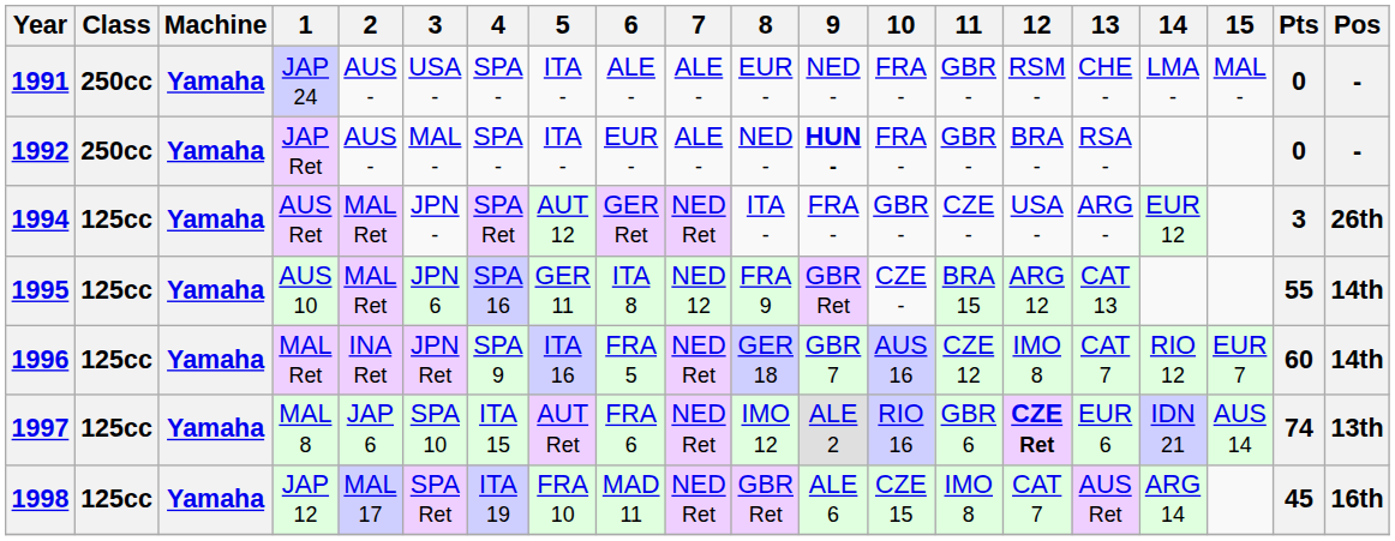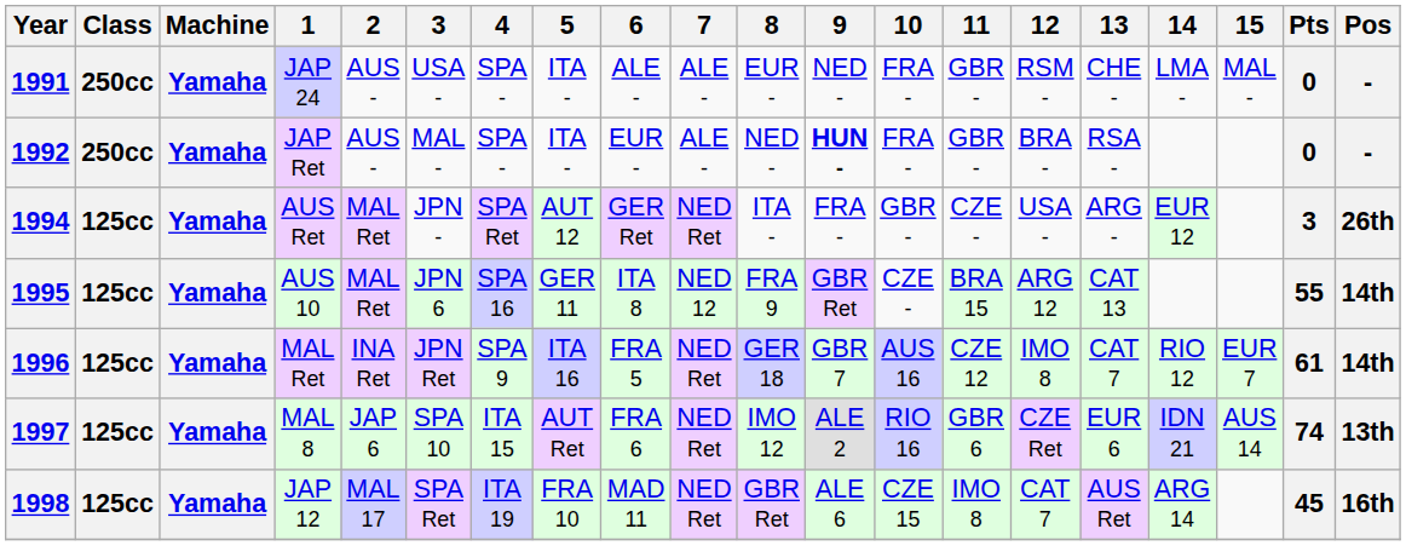 <table class="wikitable" style="text-align:center">
 <tr>
 <th>Year</th>
 <th>Class</th>
 <th>Machine</th>
 <th>1</th>
 <th>2</th>
 <th>3</th>
 <th>4</th>
 <th>5</th>
 <th>6</th>
 <th>7</th>
 <th>8</th>
 <th>9</th>
 <th>10</th>
 <th>11</th>
 <th>12</th>
 <th>13</th>
 <th>14</th>
 <th>15</th>
 <th>Pts</th>
 <th>Pos</th>
 </tr>
 <tr>
 <th><a href='#'>1991</a></th>
 <th>250cc</th>
 <th><a href='#'>Yamaha</a></th>
 <td style="background:#CFCFFF;"><a href='#'>JAP</a><br><small>24</small></td>
 <td><a href='#'>AUS</a> <br><small>-</small></td>
 <td><a href='#'>USA</a>  <br><small>-</small></td>
 <td><a href='#'>SPA</a>  <br><small>-</small></td>
 <td><a href='#'>ITA</a>  <br><small>-</small></td>
 <td><a href='#'>ALE</a>  <br><small>-</small></td>
 <td><a href='#'>ALE</a> <br><small>-</small></td>
 <td><a href='#'>EUR</a>  <br><small>-</small></td>
 <td><a href='#'>NED</a>  <br><small>-</small></td>
 <td><a href='#'>FRA</a>  <br><small>-</small></td>
 <td><a href='#'>GBR</a>  <br><small>-</small></td>
 <td><a href='#'>RSM</a>  <br><small>-</small></td>
 <td><a href='#'>CHE</a>  <br><small>-</small></td>
 <td><a href='#'>LMA</a>  <br><small>-</small></td>
 <td><a href='#'>MAL</a>  <br><small>-</small></td>
 <th>0</th>
 <th>-</th>
 </tr>
 <tr>
 <th><a href='#'>1992</a></th>
 <th>250cc</th>
 <th><a href='#'>Yamaha</a></th>
 <td style="background:#EFCFFF;"><a href='#'>JAP</a> <br><small>Ret</small></td>
 <td><a href='#'>AUS</a> <br><small>-</small></td>
 <td><a href='#'>MAL</a> <br><small>-</small></td>
 <td><a href='#'>SPA</a> <br><small>-</small></td>
 <td><a href='#'>ITA</a> <br><small>-</small></td>
 <td><a href='#'>EUR</a> <br><small>-</small></td>
 <td><a href='#'>ALE</a> <br><small>-</small></td>
 <td><a href='#'>NED</a> <br><small>-</small></td>
 <td><strong><a href='#'>HUN</a> <br><small>-</small></strong></td>
 <td><a href='#'>FRA</a> <br><small>-</small></td>
 <td><a href='#'>GBR</a> <br><small>-</small></td>
 <td><a href='#'>BRA</a> <br><small>-</small></td>
 <td><a href='#'>RSA</a> <br><small>-</small></td>
 <td></td>
 <td></td>
 <th>0</th>
 <th>-</th>
 </tr>
 <tr>
 <th align="left"><a href='#'>1994</a></th>
 <th>125cc</th>
 <th><a href='#'>Yamaha</a></th>
 <td style="background:#EFCFFF;"><a href='#'>AUS</a><br><small>Ret</small></td>
 <td style="background:#EFCFFF;"><a href='#'>MAL</a><br><small>Ret</small></td>
 <td><a href='#'>JPN</a><br><small>-</small></td>
 <td style="background:#EFCFFF;"><a href='#'>SPA</a><br><small>Ret</small></td>
 <td style="background:#DFFFDF;"><a href='#'>AUT</a><br><small>12</small></td>
 <td style="background:#EFCFFF;"><a href='#'>GER</a><br><small>Ret</small></td>
 <td style="background:#EFCFFF;"><a href='#'>NED</a><br><small>Ret</small></td>
 <td><a href='#'>ITA</a><br><small>-</small></td>
 <td><a href='#'>FRA</a><br><small>-</small></td>
 <td><a href='#'>GBR</a><br><small>-</small></td>
 <td><a href='#'>CZE</a><br><small>-</small></td>
 <td><a href='#'>USA</a><br><small>-</small></td>
 <td><a href='#'>ARG</a><br><small>-</small></td>
 <td style="background:#DFFFDF;"><a href='#'>EUR</a><br><small>12</small></td>
 <td></td>
 <th>3</th>
 <th>26th</th>
 </tr>
 <tr>
 <th align="left"><a href='#'>1995</a></th>
 <th>125cc</th>
 <th><a href='#'>Yamaha</a></th>
 <td style="background:#DFFFDF;"><a href='#'>AUS</a> <br><small>10</small></td>
 <td style="background:#EFCFFF;"><a href='#'>MAL</a><br><small>Ret</small></td>
 <td style="background:#DFFFDF;"><a href='#'>JPN</a><br><small>6</small></td>
 <td style="background:#CFCFFF;"><a href='#'>SPA</a><br><small>16</small></td>
 <td style="background:#DFFFDF;"><a href='#'>GER</a> <br><small>11</small></td>
 <td style="background:#DFFFDF;"><a href='#'>ITA</a><br><small>8</small></td>
 <td style="background:#DFFFDF;"><a href='#'>NED</a><br><small>12</small></td>
 <td style="background:#DFFFDF;"><a href='#'>FRA</a><br><small>9</small></td>
 <td style="background:#EFCFFF;"><a href='#'>GBR</a><br><small>Ret</small></td>
 <td><a href='#'>CZE</a> <br><small>-</small></td>
 <td style="background:#DFFFDF;"><a href='#'>BRA</a><br><small>15</small></td>
 <td style="background:#DFFFDF;"><a href='#'>ARG</a><br><small>12</small></td>
 <td style="background:#DFFFDF;"><a href='#'>CAT</a><br><small>13</small></td>
 <td></td>
 <td></td>
 <th>55</th>
 <th>14th</th>
 </tr>
 <tr>
 <th align="left"><a href='#'>1996</a></th>
 <th>125cc</th>
 <th><a href='#'>Yamaha</a></th>
 <td style="background:#EFCFFF;"><a href='#'>MAL</a><br><small>Ret</small></td>
 <td style="background:#EFCFFF;"><a href='#'>INA</a> <br><small>Ret</small></td>
 <td style="background:#EFCFFF;"><a href='#'>JPN</a><br><small>Ret</small></td>
 <td style="background:#DFFFDF;"><a href='#'>SPA</a><br><small>9</small></td>
 <td style="background:#CFCFFF;"><a href='#'>ITA</a><br><small>16</small></td>
 <td style="background:#DFFFDF;"><a href='#'>FRA</a><br><small>5</small></td>
 <td style="background:#EFCFFF;"><a href='#'>NED</a><br><small>Ret</small></td>
 <td style="background:#CFCFFF;"><a href='#'>GER</a><br><small>18</small></td>
 <td style="background:#DFFFDF;"><a href='#'>GBR</a><br><small>7</small></td>
 <td style="background:#CFCFFF;"><a href='#'>AUS</a><br><small>16</small></td>
 <td style="background:#DFFFDF;"><a href='#'>CZE</a><br><small>12</small></td>
 <td style="background:#DFFFDF;"><a href='#'>IMO</a><br><small>8</small></td>
 <td style="background:#DFFFDF;"><a href='#'>CAT</a><br><small>7</small></td>
 <td style="background:#DFFFDF;"><a href='#'>RIO</a> <br><small>12</small></td>
 <td style="background:#DFFFDF;"><a href='#'>EUR</a> <br><small>7</small></td>
-<th>60</th>
+<th>61</th>
 <th>14th</th>
 </tr>
 <tr>
 <th><a href='#'>1997</a></th>
 <th>125cc</th>
 <th><a href='#'>Yamaha</a></th>
 <td style="background:#DFFFDF;"><a href='#'>MAL</a><br><small>8</small></td>
 <td style="background:#DFFFDF;"><a href='#'>JAP</a><br><small>6</small></td>
 <td style="background:#DFFFDF;"><a href='#'>SPA</a><br><small>10</small></td>
 <td style="background:#DFFFDF;"><a href='#'>ITA</a><br><small>15</small></td>
 <td bgcolor="#EFCFFF"><a href='#'>AUT</a><br><small>Ret</small></td>
 <td style="background:#DFFFDF;"><a href='#'>FRA</a>  <br><small>6</small></td>
 <td style="background:#EFCFFF;"><a href='#'>NED</a> <br><small>Ret</small></td>
 <td style="background:#DFFFDF;"><a href='#'>IMO</a><br><small>12</small></td>
 <td style="background:#DFDFDF;"><a href='#'>ALE</a><br><small>2</small></td>
 <td style="background:#CFCFFF;"><a href='#'>RIO</a><br><small>16</small></td>
 <td style="background:#DFFFDF;"><a href='#'>GBR</a><br><small>6</small></td>
-<td style="background:#EFCFFF;"><strong><a href='#'>CZE</a><br><small>Ret</small></strong></td>
+<td style="background:#EFCFFF;"><a href='#'>CZE</a><br><small>Ret</small></td>
 <td style="background:#DFFFDF;"><a href='#'>EUR</a> <br><small>6</small></td>
 <td style="background:#CFCFFF;"><a href='#'>IDN</a><br><small>21</small></td>
 <td style="background:#DFFFDF;"><a href='#'>AUS</a><br><small>14</small></td>
 <th>74</th>
 <th>13th</th>
 </tr>
 <tr>
 <th><a href='#'>1998</a></th>
 <th>125cc</th>
 <th><a href='#'>Yamaha</a></th>
 <td style="background:#DFFFDF;"><a href='#'>JAP</a><br><small>12</small></td>
 <td style="background:#CFCFFF;"><a href='#'>MAL</a><br><small>17</small></td>
 <td style="background:#EFCFFF;"><a href='#'>SPA</a><br><small>Ret</small></td>
 <td style="background:#CFCFFF;"><a href='#'>ITA</a><br><small>19</small></td>
 <td style="background:#DFFFDF;"><a href='#'>FRA</a><br><small>10</small></td>
 <td style="background:#DFFFDF;"><a href='#'>MAD</a><br><small>11</small></td>
 <td style="background:#EFCFFF;"><a href='#'>NED</a><br><small>Ret</small></td>
 <td style="background:#EFCFFF;"><a href='#'>GBR</a><br><small>Ret</small></td>
 <td style="background:#DFFFDF;"><a href='#'>ALE</a> <br><small>6</small></td>
 <td style="background:#DFFFDF;"><a href='#'>CZE</a><br><small>15</small></td>
 <td style="background:#DFFFDF;"><a href='#'>IMO</a><br><small>8</small></td>
 <td style="background:#DFFFDF;"><a href='#'>CAT</a><br><small>7</small></td>
 <td style="background:#EFCFFF;"><a href='#'>AUS</a><br><small>Ret</small></td>
 <td style="background:#DFFFDF;"><a href='#'>ARG</a><br><small>14</small></td>
 <td></td>
 <th>45</th>
 <th>16th</th>
 </tr>
 <tr>
 </tr>
 </table>
